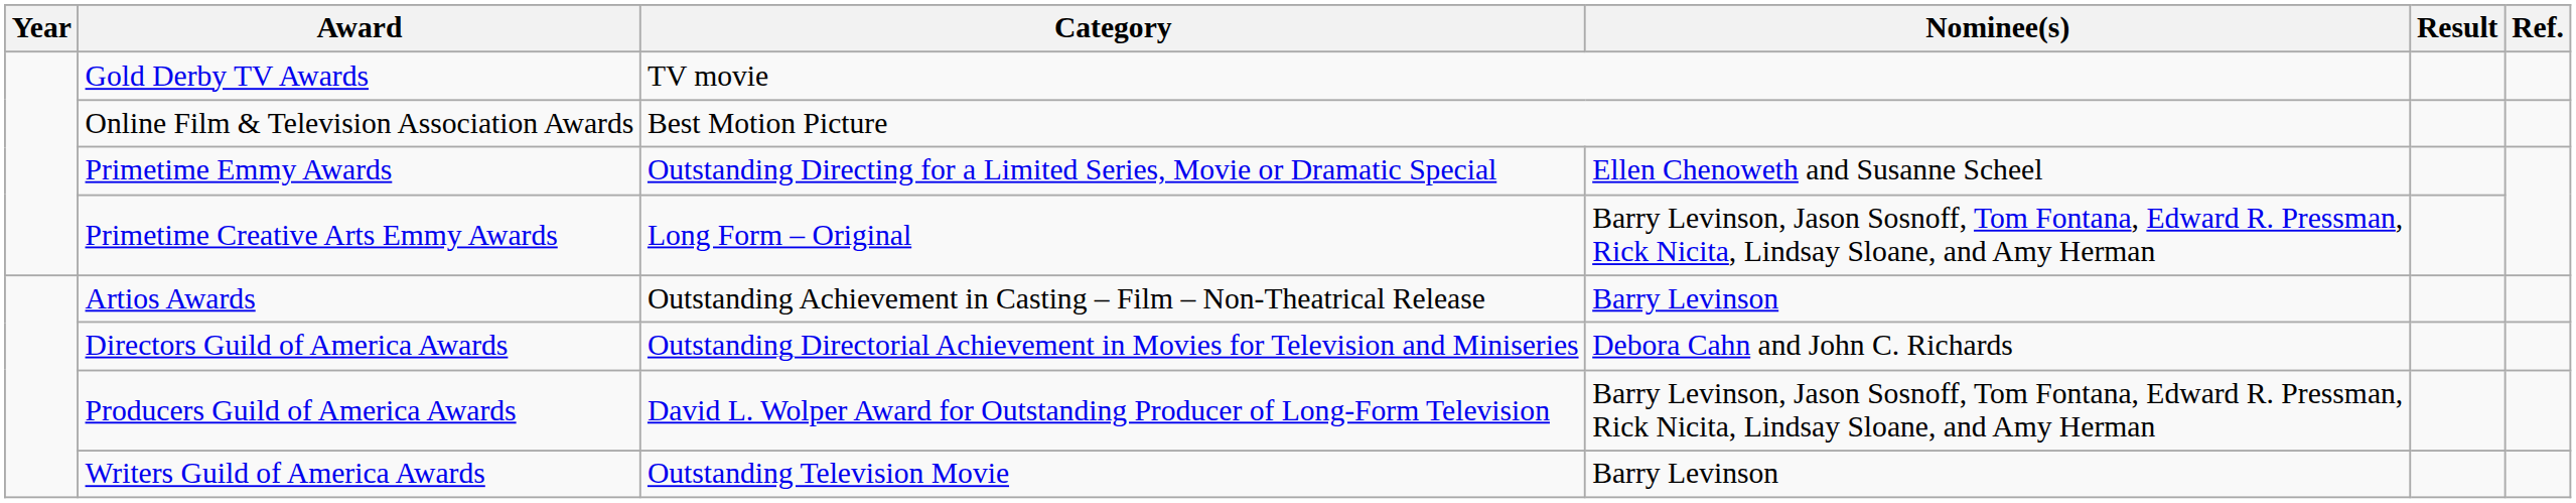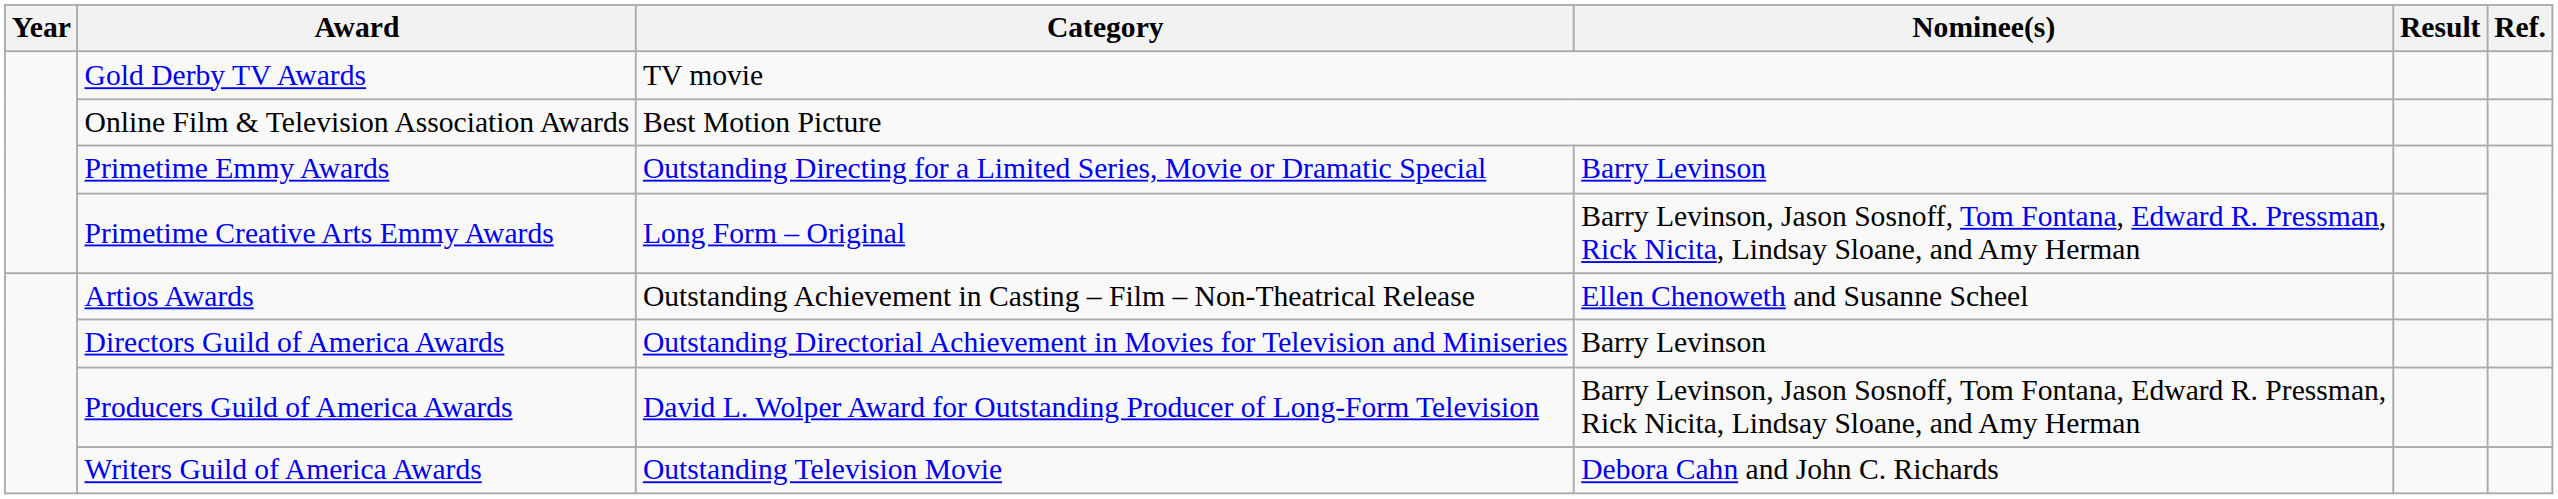 <table class="wikitable sortable">
 <tr>
 <th>Year</th>
 <th>Award</th>
 <th>Category</th>
 <th>Nominee(s)</th>
 <th>Result</th>
 <th>Ref.</th>
 </tr>
 <tr>
 <td rowspan="4"></td>
 <td><a href='#'>Gold Derby TV Awards</a></td>
 <td colspan="2">TV movie</td>
 <td></td>
 <td align="center"></td>
 </tr>
 <tr>
 <td>Online Film & Television Association Awards</td>
 <td colspan="2">Best Motion Picture</td>
 <td></td>
 <td align="center"></td>
 </tr>
 <tr>
 <td><a href='#'>Primetime Emmy Awards</a></td>
 <td><a href='#'>Outstanding Directing for a Limited Series, Movie or Dramatic Special</a></td>
-<td><a href='#'>Ellen Chenoweth</a> and Susanne Scheel</td>
+<td><a href='#'>Barry Levinson</a></td>
 <td></td>
 <td align="center" rowspan="2"></td>
 </tr>
 <tr>
 <td><a href='#'>Primetime Creative Arts Emmy Awards</a></td>
 <td><a href='#'>Long Form – Original</a></td>
 <td>Barry Levinson, Jason Sosnoff, <a href='#'>Tom Fontana</a>, <a href='#'>Edward R. Pressman</a>, <br> <a href='#'>Rick Nicita</a>, Lindsay Sloane, and Amy Herman</td>
 <td></td>
 </tr>
 <tr>
 <td rowspan="4"></td>
 <td><a href='#'>Artios Awards</a></td>
 <td>Outstanding Achievement in Casting – Film – Non-Theatrical Release</td>
-<td><a href='#'>Barry Levinson</a></td>
+<td><a href='#'>Ellen Chenoweth</a> and Susanne Scheel</td>
 <td></td>
 <td align="center"></td>
 </tr>
 <tr>
 <td><a href='#'>Directors Guild of America Awards</a></td>
 <td><a href='#'>Outstanding Directorial Achievement in Movies for Television and Miniseries</a></td>
-<td><a href='#'>Debora Cahn</a> and John C. Richards</td>
+<td>Barry Levinson</td>
 <td></td>
 <td align="center"></td>
 </tr>
 <tr>
 <td><a href='#'>Producers Guild of America Awards</a></td>
 <td><a href='#'>David L. Wolper Award for Outstanding Producer of Long-Form Television</a></td>
 <td>Barry Levinson, Jason Sosnoff, Tom Fontana, Edward R. Pressman, <br> Rick Nicita, Lindsay Sloane, and Amy Herman</td>
 <td></td>
 <td align="center"></td>
 </tr>
 <tr>
 <td><a href='#'>Writers Guild of America Awards</a></td>
 <td><a href='#'>Outstanding Television Movie</a></td>
-<td>Barry Levinson</td>
+<td><a href='#'>Debora Cahn</a> and John C. Richards</td>
 <td></td>
 <td align="center"></td>
 </tr>
 </table>
